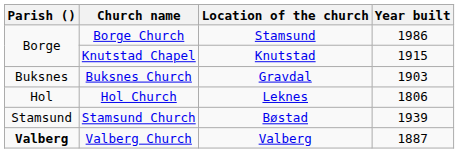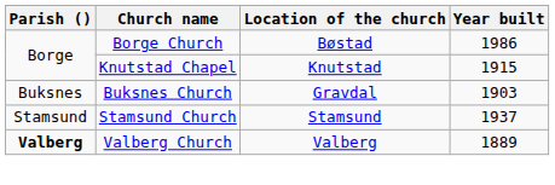 <table class="wikitable" style="text-align:center">
 <tr>
 <th>Parish ()</th>
 <th>Church name</th>
 <th>Location of the church</th>
 <th>Year built</th>
 </tr>
 <tr>
 <td rowspan="2">Borge</td>
 <td><a href='#'>Borge Church</a></td>
-<td><a href='#'>Stamsund</a></td>
+<td><a href='#'>Bøstad</a></td>
 <td>1986</td>
 </tr>
 <tr>
 <td><a href='#'>Knutstad Chapel</a></td>
 <td><a href='#'>Knutstad</a></td>
 <td>1915</td>
 </tr>
 <tr>
 <td>Buksnes</td>
 <td><a href='#'>Buksnes Church</a></td>
 <td><a href='#'>Gravdal</a></td>
 <td>1903</td>
 </tr>
 <tr>
-<td>Hol</td>
-<td><a href='#'>Hol Church</a></td>
-<td><a href='#'>Leknes</a></td>
-<td>1806</td>
-</tr>
-<tr>
 <td>Stamsund</td>
 <td><a href='#'>Stamsund Church</a></td>
-<td><a href='#'>Bøstad</a></td>
-<td>1939</td>
+<td><a href='#'>Stamsund</a></td>
+<td>1937</td>
 </tr>
 <tr>
 <td><strong>Valberg</strong></td>
 <td><a href='#'>Valberg Church</a></td>
 <td><a href='#'>Valberg</a></td>
-<td>1887</td>
+<td>1889</td>
 </tr>
 </table>
